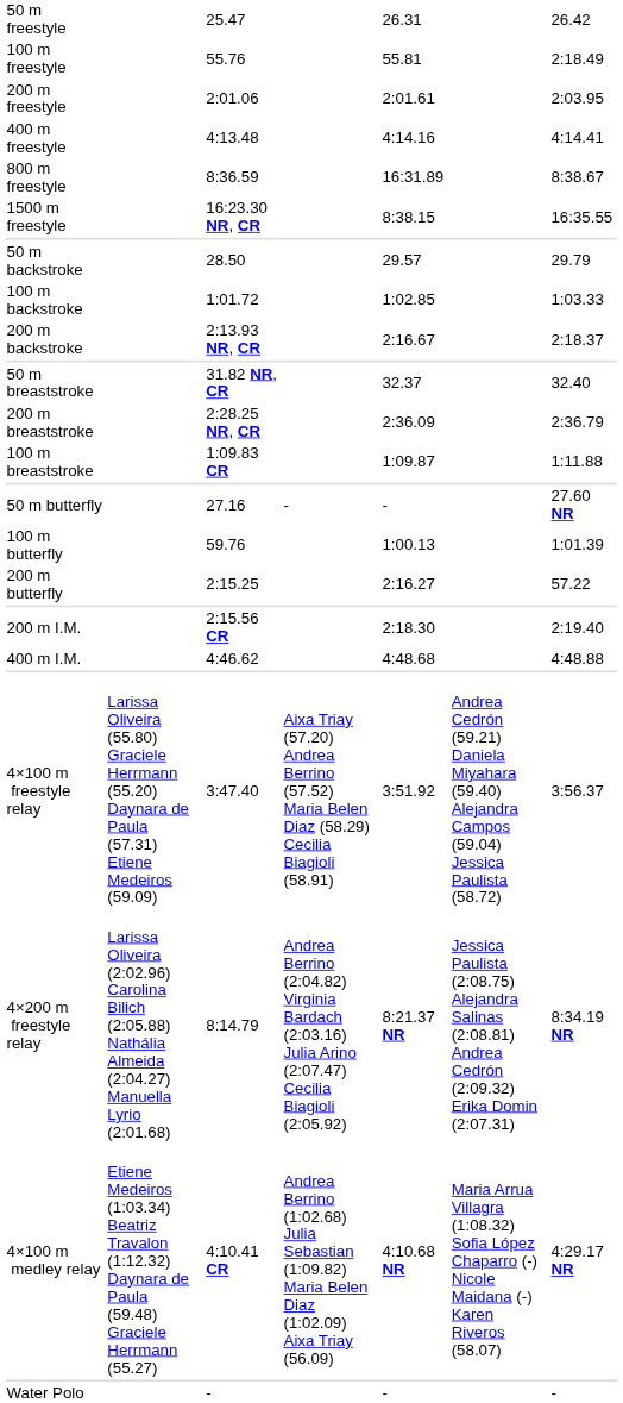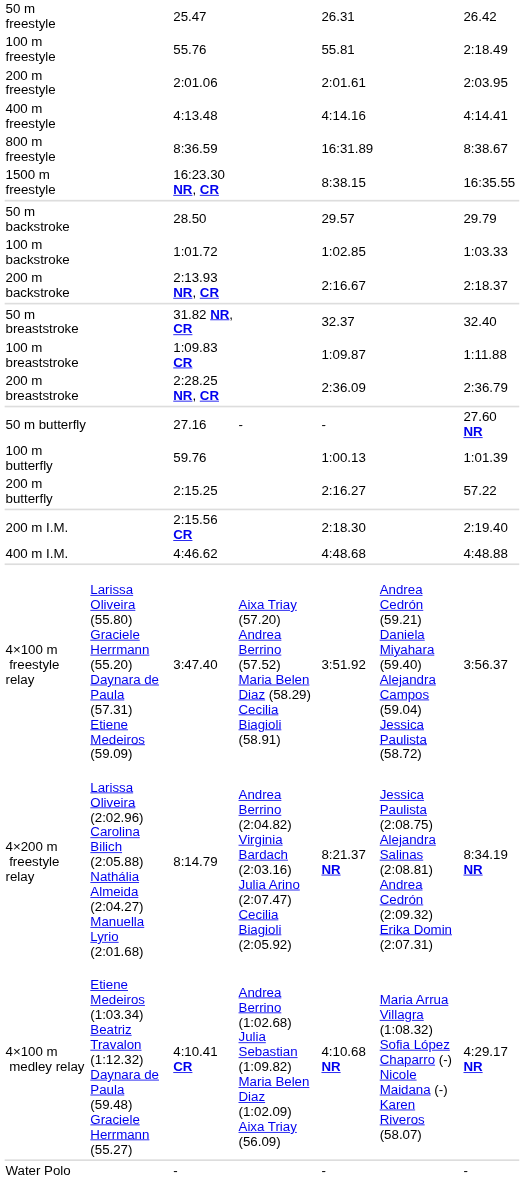 <table>
 <tr>
 <td>50 m freestyle <br></td>
 <td></td>
 <td>25.47</td>
 <td></td>
 <td>26.31</td>
 <td></td>
 <td>26.42</td>
 </tr>
 <tr>
 <td>100 m freestyle <br></td>
 <td></td>
 <td>55.76</td>
 <td></td>
 <td>55.81</td>
 <td></td>
 <td>2:18.49</td>
 </tr>
 <tr>
 <td>200 m freestyle <br></td>
 <td></td>
 <td>2:01.06</td>
 <td></td>
 <td>2:01.61</td>
 <td></td>
 <td>2:03.95</td>
 </tr>
 <tr>
 <td>400 m freestyle <br></td>
 <td></td>
 <td>4:13.48</td>
 <td></td>
 <td>4:14.16</td>
 <td></td>
 <td>4:14.41</td>
 </tr>
 <tr>
 <td>800 m freestyle <br></td>
 <td></td>
 <td>8:36.59</td>
 <td></td>
 <td>16:31.89</td>
 <td></td>
 <td>8:38.67</td>
 </tr>
 <tr>
 <td>1500 m freestyle <br></td>
 <td></td>
 <td>16:23.30 <strong><a href='#'>NR</a></strong>, <strong><a href='#'>CR</a></strong></td>
 <td></td>
 <td>8:38.15</td>
 <td></td>
 <td>16:35.55</td>
 </tr>
 <tr bgcolor=#DDDDDD>
 <td colspan=7></td>
 </tr>
 <tr>
 <td>50 m backstroke <br></td>
 <td></td>
 <td>28.50</td>
 <td></td>
 <td>29.57</td>
 <td></td>
 <td>29.79</td>
 </tr>
 <tr>
 <td>100 m backstroke <br></td>
 <td></td>
 <td>1:01.72</td>
 <td></td>
 <td>1:02.85</td>
 <td></td>
 <td>1:03.33</td>
 </tr>
 <tr>
 <td>200 m backstroke <br></td>
 <td></td>
 <td>2:13.93 <strong><a href='#'>NR</a></strong>, <strong><a href='#'>CR</a></strong></td>
 <td></td>
 <td>2:16.67</td>
 <td></td>
 <td>2:18.37</td>
 </tr>
 <tr bgcolor=#DDDDDD>
 <td colspan=7></td>
 </tr>
 <tr>
 <td>50 m breaststroke <br></td>
 <td></td>
 <td>31.82 <strong><a href='#'>NR</a></strong>, <strong><a href='#'>CR</a></strong></td>
 <td></td>
 <td>32.37</td>
 <td></td>
 <td>32.40</td>
 </tr>
 <tr>
+<td>100 m breaststroke <br></td>
+<td></td>
+<td>1:09.83 <strong><a href='#'>CR</a></strong></td>
+<td></td>
+<td>1:09.87</td>
+<td></td>
+<td>1:11.88</td>
+</tr>
+<tr>
 <td>200 m breaststroke <br></td>
 <td></td>
 <td>2:28.25 <strong><a href='#'>NR</a></strong>, <strong><a href='#'>CR</a></strong></td>
 <td></td>
 <td>2:36.09</td>
 <td></td>
 <td>2:36.79</td>
-</tr>
-<tr>
-<td>100 m breaststroke <br></td>
-<td></td>
-<td>1:09.83 <strong><a href='#'>CR</a></strong></td>
-<td></td>
-<td>1:09.87</td>
-<td></td>
-<td>1:11.88</td>
 </tr>
 <tr bgcolor=#DDDDDD>
 <td colspan=7></td>
 </tr>
 <tr>
 <td>50 m butterfly <br></td>
 <td> <br> </td>
 <td>27.16</td>
 <td>-</td>
 <td>-</td>
 <td></td>
 <td>27.60 <strong><a href='#'>NR</a></strong></td>
 </tr>
 <tr>
 <td>100 m butterfly <br></td>
 <td></td>
 <td>59.76</td>
 <td></td>
 <td>1:00.13</td>
 <td></td>
 <td>1:01.39</td>
 </tr>
 <tr>
 <td>200 m butterfly <br></td>
 <td></td>
 <td>2:15.25</td>
 <td></td>
 <td>2:16.27</td>
 <td></td>
 <td>57.22</td>
 </tr>
 <tr bgcolor=#DDDDDD>
 <td colspan=7></td>
 </tr>
 <tr>
 <td>200 m I.M. <br></td>
 <td></td>
 <td>2:15.56 <strong><a href='#'>CR</a></strong></td>
 <td></td>
 <td>2:18.30</td>
 <td></td>
 <td>2:19.40</td>
 </tr>
 <tr>
 <td>400 m I.M. <br></td>
 <td></td>
 <td>4:46.62</td>
 <td></td>
 <td>4:48.68</td>
 <td></td>
 <td>4:48.88</td>
 </tr>
 <tr bgcolor=#DDDDDD>
 <td colspan=7></td>
 </tr>
 <tr>
 <td>4×100 m <br> freestyle relay <br></td>
 <td><strong></strong><br><a href='#'>Larissa Oliveira</a> (55.80) <br><a href='#'>Graciele Herrmann</a> (55.20)<br><a href='#'>Daynara de Paula</a> (57.31)<br><a href='#'>Etiene Medeiros</a> (59.09)</td>
 <td>3:47.40 <br></td>
 <td><strong></strong><br><a href='#'>Aixa Triay</a> (57.20) <br><a href='#'>Andrea Berrino</a> (57.52)<br><a href='#'>Maria Belen Diaz</a> (58.29)<br><a href='#'>Cecilia Biagioli</a> (58.91)</td>
 <td>3:51.92 <br></td>
 <td><strong></strong><br><a href='#'>Andrea Cedrón</a> (59.21) <br><a href='#'>Daniela Miyahara</a> (59.40)<br><a href='#'>Alejandra Campos</a> (59.04)<br><a href='#'>Jessica Paulista</a> (58.72)</td>
 <td>3:56.37 <br></td>
 </tr>
 <tr>
 <td>4×200 m <br> freestyle relay <br></td>
 <td><strong></strong><br><a href='#'>Larissa Oliveira</a> (2:02.96) <br><a href='#'>Carolina Bilich</a> (2:05.88)<br><a href='#'>Nathália Almeida</a> (2:04.27)<br><a href='#'>Manuella Lyrio</a> (2:01.68)</td>
 <td>8:14.79 <br></td>
 <td><strong></strong><br><a href='#'>Andrea Berrino</a> (2:04.82) <br><a href='#'>Virginia Bardach</a> (2:03.16)<br><a href='#'>Julia Arino</a> (2:07.47)<br><a href='#'>Cecilia Biagioli</a> (2:05.92)</td>
 <td>8:21.37 <strong><a href='#'>NR</a></strong><br></td>
 <td><strong></strong><br><a href='#'>Jessica Paulista</a> (2:08.75) <br><a href='#'>Alejandra Salinas</a> (2:08.81)<br><a href='#'>Andrea Cedrón</a> (2:09.32)<br><a href='#'>Erika Domin</a> (2:07.31)</td>
 <td>8:34.19 <strong><a href='#'>NR</a></strong><br></td>
 </tr>
 <tr>
 <td>4×100 m <br> medley relay <br></td>
 <td><strong></strong><br><a href='#'>Etiene Medeiros</a> (1:03.34) <br><a href='#'>Beatriz Travalon</a> (1:12.32)<br><a href='#'>Daynara de Paula</a> (59.48)<br><a href='#'>Graciele Herrmann</a> (55.27)</td>
 <td>4:10.41 <strong><a href='#'>CR</a></strong><br></td>
 <td><strong></strong><br><a href='#'>Andrea Berrino</a> (1:02.68) <br><a href='#'>Julia Sebastian</a> (1:09.82)<br><a href='#'>Maria Belen Diaz</a> (1:02.09)<br><a href='#'>Aixa Triay</a> (56.09)</td>
 <td>4:10.68 <strong><a href='#'>NR</a></strong><br></td>
 <td><strong></strong><br><a href='#'>Maria Arrua Villagra</a> (1:08.32) <br><a href='#'>Sofia López Chaparro</a> (-)<br><a href='#'>Nicole Maidana</a> (-)<br><a href='#'>Karen Riveros</a> (58.07)</td>
 <td>4:29.17 <strong><a href='#'>NR</a></strong><br></td>
 </tr>
 <tr bgcolor=#DDDDDD>
 <td colspan=7></td>
 </tr>
 <tr>
 <td>Water Polo<br></td>
 <td></td>
 <td>-</td>
 <td></td>
 <td>-</td>
 <td></td>
 <td>-</td>
 </tr>
 </table>
